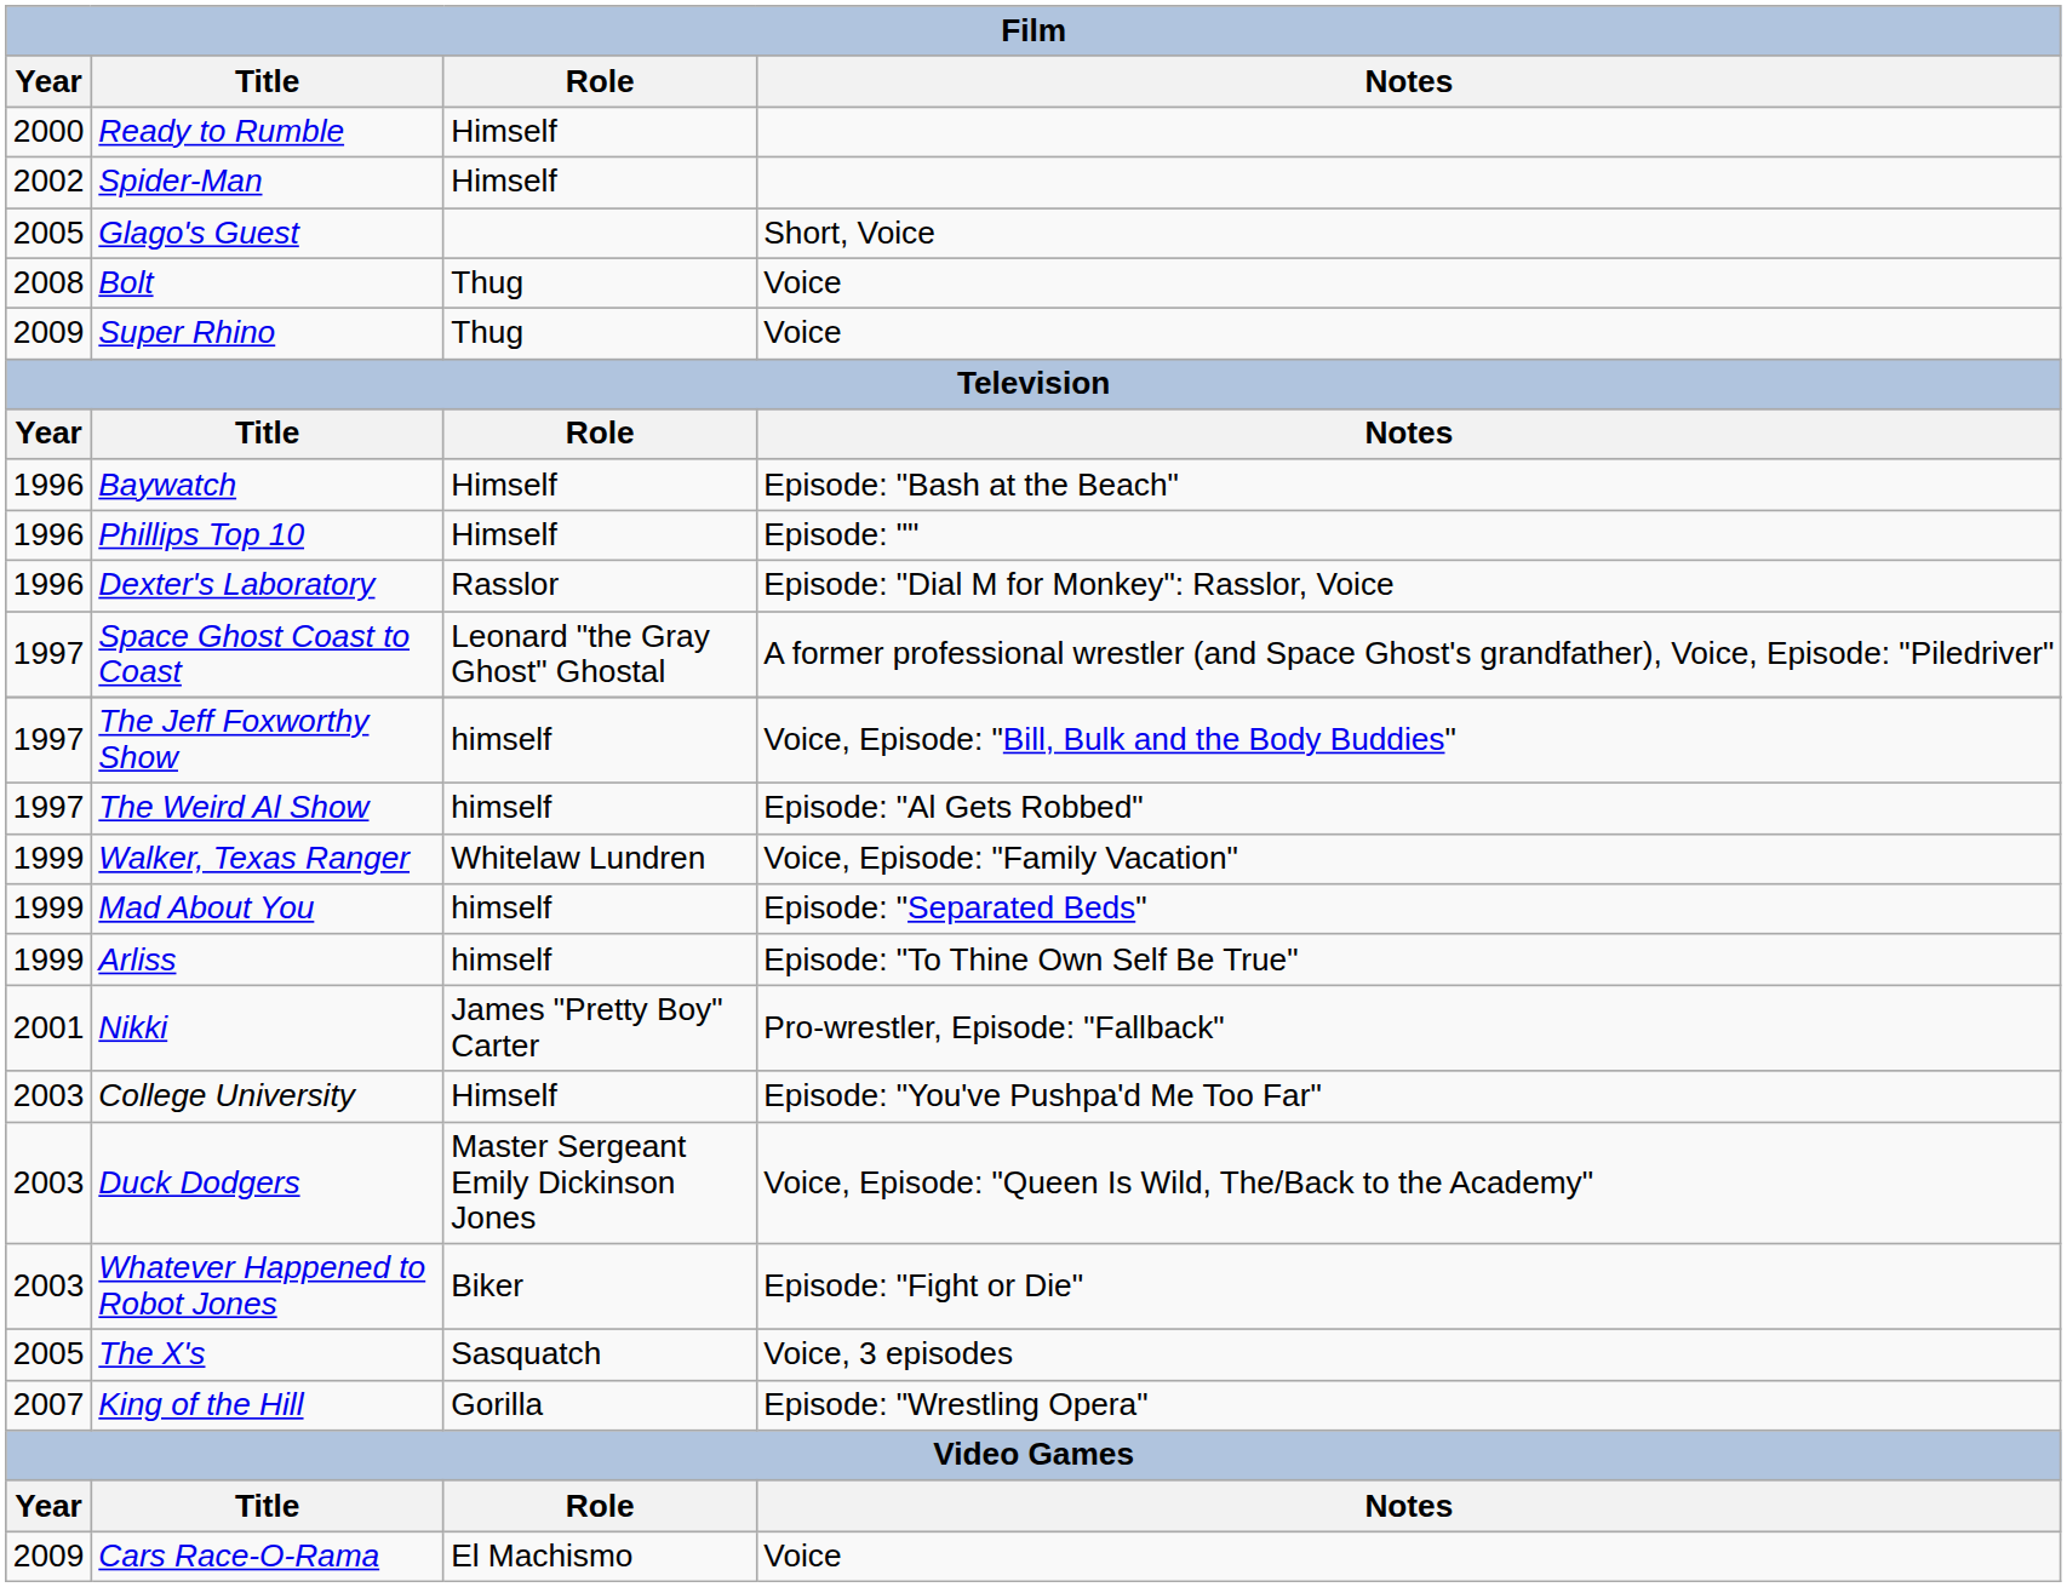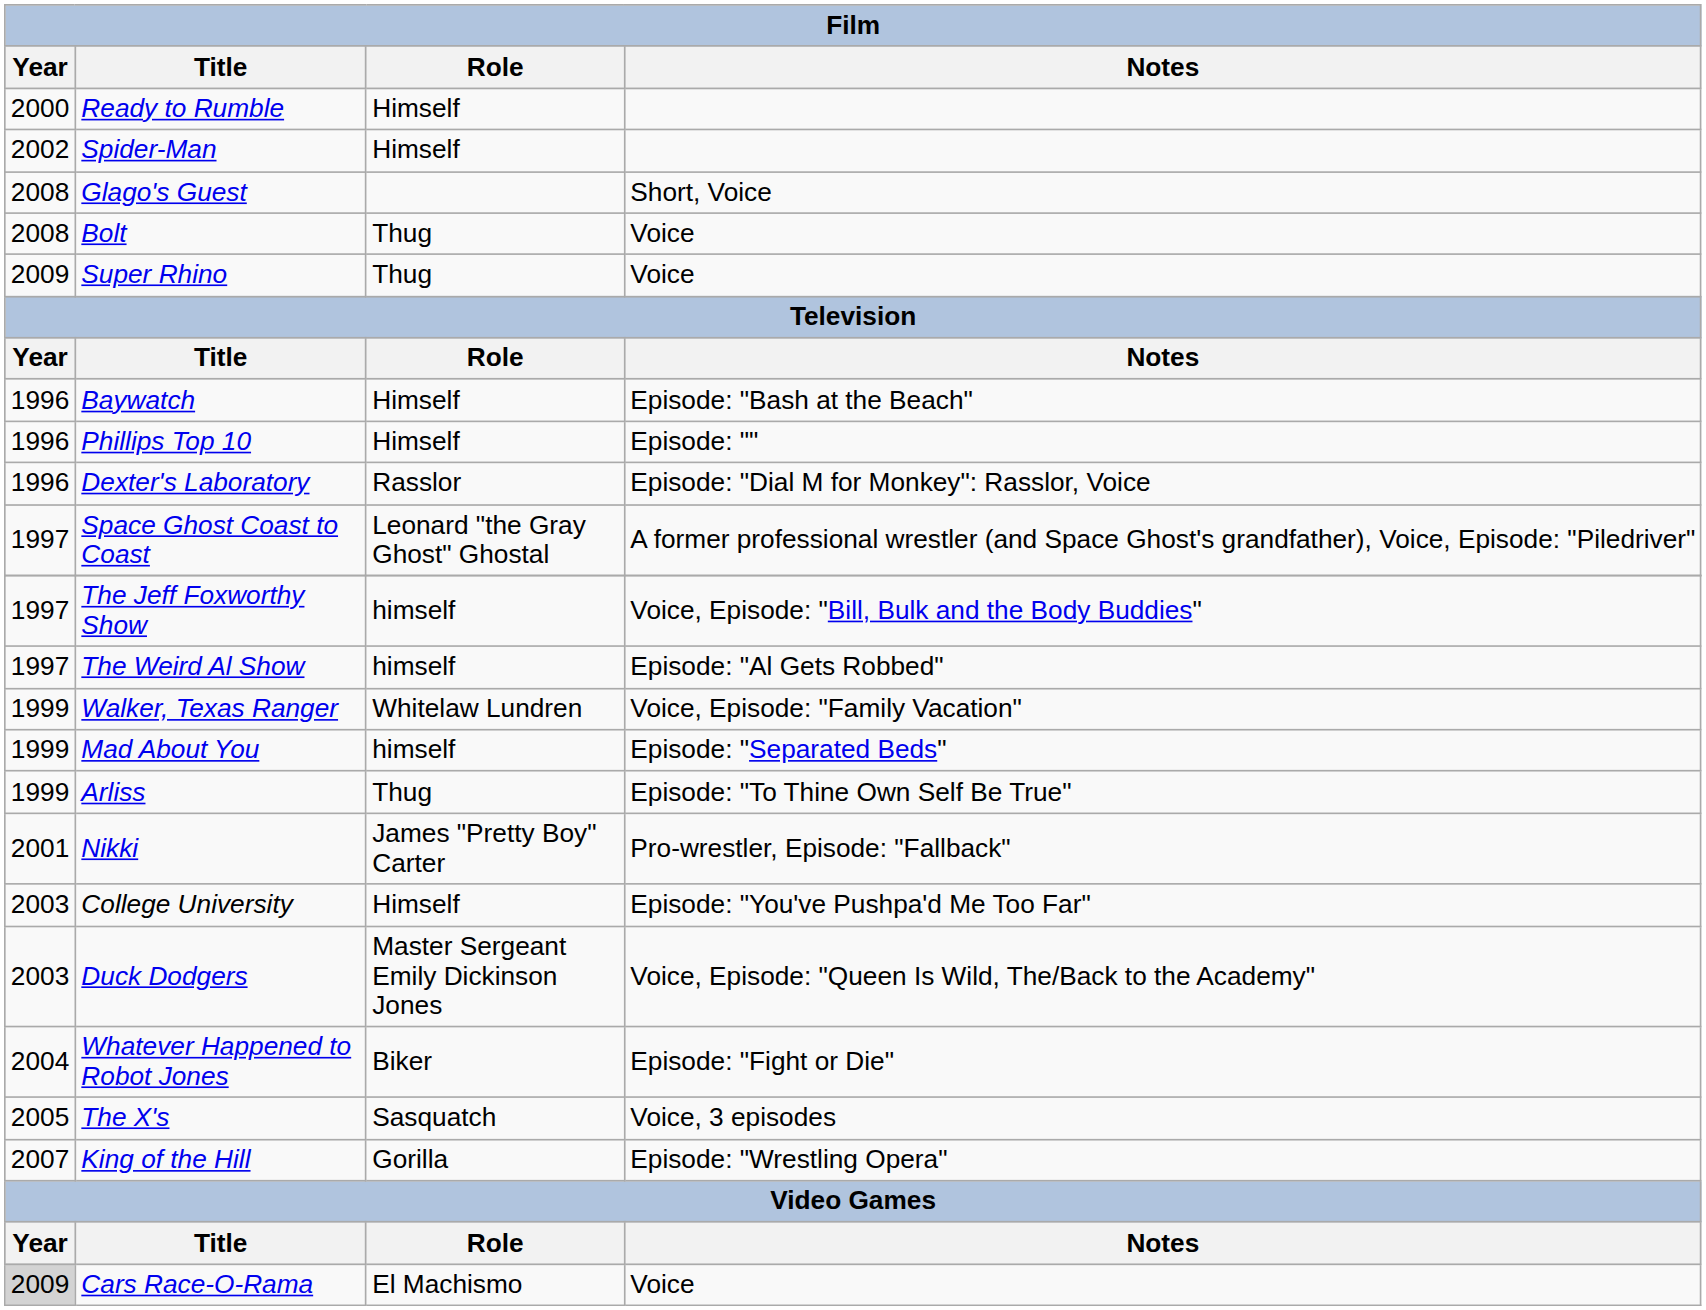 <table class="wikitable">
 <tr style="background:#ccc; text-align:center;">
 <th colspan="4" style="background: LightSteelBlue;">Film</th>
 </tr>
 <tr style="background:#ccc; text-align:center;">
 <th style="text-align:center;">Year</th>
 <th style="width:170px;">Title</th>
 <th style="width:150px;">Role</th>
 <th>Notes</th>
 </tr>
 <tr>
 <td>2000</td>
 <td><em><a href='#'>Ready to Rumble</a></em></td>
 <td>Himself</td>
 <td></td>
 </tr>
 <tr>
 <td>2002</td>
 <td><em><a href='#'>Spider-Man</a></em></td>
 <td>Himself</td>
 <td></td>
 </tr>
 <tr>
-<td>2005</td>
+<td>2008</td>
 <td><em><a href='#'>Glago's Guest</a></em></td>
 <td></td>
 <td>Short, Voice</td>
 </tr>
 <tr>
 <td>2008</td>
 <td><em><a href='#'>Bolt</a></em></td>
 <td>Thug</td>
 <td>Voice</td>
 </tr>
 <tr>
 <td>2009</td>
 <td><em><a href='#'>Super Rhino</a></em></td>
 <td>Thug</td>
 <td>Voice</td>
 </tr>
 <tr style="background:#ccc; text-align:center;">
 <th colspan="4" style="background: LightSteelBlue;">Television</th>
 </tr>
 <tr style="background:#ccc; text-align:center;">
 <th>Year</th>
 <th>Title</th>
 <th>Role</th>
 <th>Notes</th>
 </tr>
 <tr>
 <td>1996</td>
 <td><em><a href='#'>Baywatch</a></em></td>
 <td>Himself</td>
 <td>Episode: "Bash at the Beach"</td>
 </tr>
 <tr>
 <td>1996</td>
 <td><em><a href='#'>Phillips Top 10</a></em></td>
 <td>Himself</td>
 <td>Episode: ""</td>
 </tr>
 <tr>
 <td>1996</td>
 <td><em><a href='#'>Dexter's Laboratory</a></em></td>
 <td>Rasslor</td>
 <td>Episode: "Dial M for Monkey": Rasslor, Voice</td>
 </tr>
 <tr>
 <td>1997</td>
 <td><em><a href='#'>Space Ghost Coast to Coast</a></em></td>
 <td>Leonard "the Gray Ghost" Ghostal</td>
 <td>A former professional wrestler (and Space Ghost's grandfather), Voice, Episode: "Piledriver"</td>
 </tr>
 <tr>
 </tr>
 <tr>
 <td>1997</td>
 <td><em><a href='#'>The Jeff Foxworthy Show</a></em></td>
 <td>himself</td>
 <td>Voice, Episode: "<a href='#'>Bill, Bulk and the Body Buddies</a>"</td>
 </tr>
 <tr>
 <td>1997</td>
 <td><em><a href='#'>The Weird Al Show</a></em></td>
 <td>himself</td>
 <td>Episode: "Al Gets Robbed"</td>
 </tr>
 <tr>
 <td>1999</td>
 <td><em><a href='#'>Walker, Texas Ranger</a></em></td>
 <td>Whitelaw Lundren</td>
 <td>Voice, Episode: "Family Vacation"</td>
 </tr>
 <tr>
 <td>1999</td>
 <td><em><a href='#'>Mad About You</a></em></td>
 <td>himself</td>
 <td>Episode: "<a href='#'>Separated Beds</a>"</td>
 </tr>
 <tr>
 <td>1999</td>
 <td><em><a href='#'>Arliss</a></em></td>
-<td>himself</td>
+<td>Thug</td>
 <td>Episode: "To Thine Own Self Be True"</td>
 </tr>
 <tr>
 <td>2001</td>
 <td><em><a href='#'>Nikki</a></em></td>
 <td>James "Pretty Boy" Carter</td>
 <td>Pro-wrestler, Episode: "Fallback"</td>
 </tr>
 <tr>
 <td>2003</td>
 <td><em>College University</em></td>
 <td>Himself</td>
 <td>Episode: "You've Pushpa'd Me Too Far"</td>
 </tr>
 <tr>
 <td>2003</td>
 <td><em><a href='#'>Duck Dodgers</a></em></td>
 <td>Master Sergeant Emily Dickinson Jones</td>
 <td>Voice, Episode: "Queen Is Wild, The/Back to the Academy"</td>
 </tr>
 <tr>
-<td>2003</td>
+<td>2004</td>
 <td><em><a href='#'>Whatever Happened to Robot Jones</a></em></td>
 <td>Biker</td>
 <td>Episode: "Fight or Die"</td>
 </tr>
 <tr>
 <td>2005</td>
 <td><em><a href='#'>The X's</a></em></td>
 <td>Sasquatch</td>
 <td>Voice, 3 episodes</td>
 </tr>
 <tr>
 <td>2007</td>
 <td><em><a href='#'>King of the Hill</a></em></td>
 <td>Gorilla</td>
 <td>Episode: "Wrestling Opera"</td>
 </tr>
 <tr style="background:#ccc; text-align:center;">
 <th colspan="4" style="background: LightSteelBlue;">Video Games</th>
 </tr>
 <tr style="background:#ccc; text-align:center;">
 <th>Year</th>
 <th>Title</th>
 <th>Role</th>
 <th>Notes</th>
 </tr>
 <tr>
-<td>2009</td>
+<td style="background: lightgrey;">2009</td>
 <td><em><a href='#'>Cars Race-O-Rama</a></em></td>
 <td>El Machismo</td>
 <td>Voice</td>
 </tr>
 </table>
